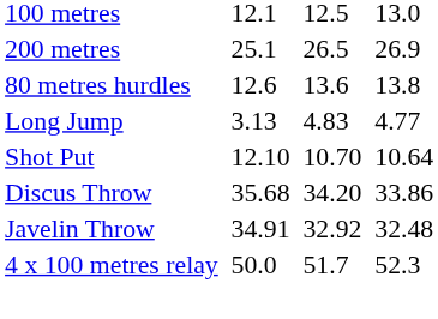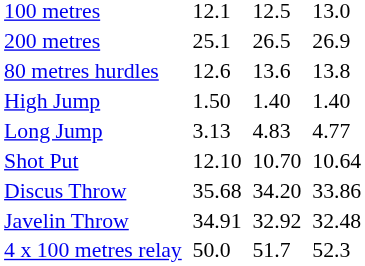 <table>
 <tr>
 <td><a href='#'>100 metres</a></td>
 <td></td>
 <td>12.1</td>
 <td></td>
 <td>12.5</td>
 <td></td>
 <td>13.0</td>
 </tr>
 <tr>
 <td><a href='#'>200 metres</a></td>
 <td></td>
 <td>25.1</td>
 <td></td>
 <td>26.5</td>
 <td></td>
 <td>26.9</td>
 </tr>
 <tr>
 <td><a href='#'>80 metres hurdles</a></td>
 <td></td>
 <td>12.6</td>
 <td></td>
 <td>13.6</td>
 <td></td>
 <td>13.8</td>
+</tr>
+<tr>
+<td><a href='#'>High Jump</a></td>
+<td></td>
+<td>1.50</td>
+<td></td>
+<td>1.40</td>
+<td></td>
+<td>1.40</td>
 </tr>
 <tr>
 <td><a href='#'>Long Jump</a></td>
 <td></td>
 <td>3.13</td>
 <td></td>
 <td>4.83</td>
 <td></td>
 <td>4.77</td>
 </tr>
 <tr>
 <td><a href='#'>Shot Put</a></td>
 <td></td>
 <td>12.10</td>
 <td></td>
 <td>10.70</td>
 <td></td>
 <td>10.64</td>
 </tr>
 <tr>
 <td><a href='#'>Discus Throw</a></td>
 <td></td>
 <td>35.68</td>
 <td></td>
 <td>34.20</td>
 <td></td>
 <td>33.86</td>
 </tr>
 <tr>
 <td><a href='#'>Javelin Throw</a></td>
 <td></td>
 <td>34.91</td>
 <td></td>
 <td>32.92</td>
 <td></td>
 <td>32.48</td>
 </tr>
 <tr>
 <td><a href='#'>4 x 100 metres relay</a></td>
 <td></td>
 <td>50.0</td>
 <td></td>
 <td>51.7</td>
 <td></td>
 <td>52.3</td>
 </tr>
 </table>
